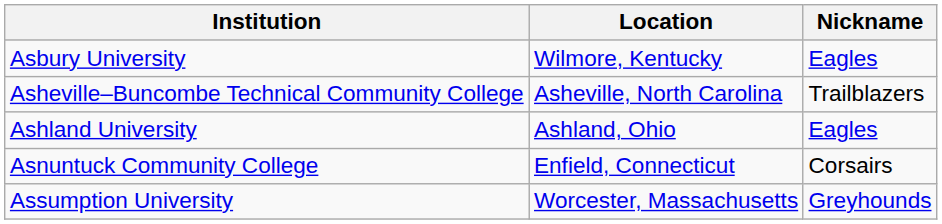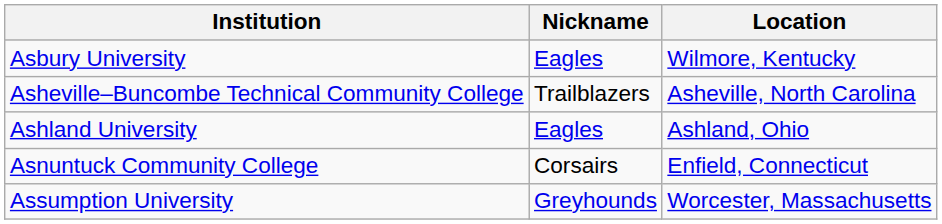 <table class="wikitable">
 <tr>
 <th>Institution</th>
+<th>Nickname</th>
 <th>Location</th>
-<th>Nickname</th>
 </tr>
 <tr>
 <td><a href='#'>Asbury University</a></td>
+<td><a href='#'>Eagles</a></td>
 <td><a href='#'>Wilmore, Kentucky</a></td>
-<td><a href='#'>Eagles</a></td>
 </tr>
 <tr>
 <td><a href='#'>Asheville–Buncombe Technical Community College</a></td>
+<td>Trailblazers</td>
 <td><a href='#'>Asheville, North Carolina</a></td>
-<td>Trailblazers</td>
 </tr>
 <tr>
 <td><a href='#'>Ashland University</a></td>
+<td><a href='#'>Eagles</a></td>
 <td><a href='#'>Ashland, Ohio</a></td>
-<td><a href='#'>Eagles</a></td>
 </tr>
 <tr>
 <td><a href='#'>Asnuntuck Community College</a></td>
+<td>Corsairs</td>
 <td><a href='#'>Enfield, Connecticut</a></td>
-<td>Corsairs</td>
 </tr>
 <tr>
 <td><a href='#'>Assumption University</a></td>
+<td><a href='#'>Greyhounds</a></td>
 <td><a href='#'>Worcester, Massachusetts</a></td>
-<td><a href='#'>Greyhounds</a></td>
 </tr>
 </table>
